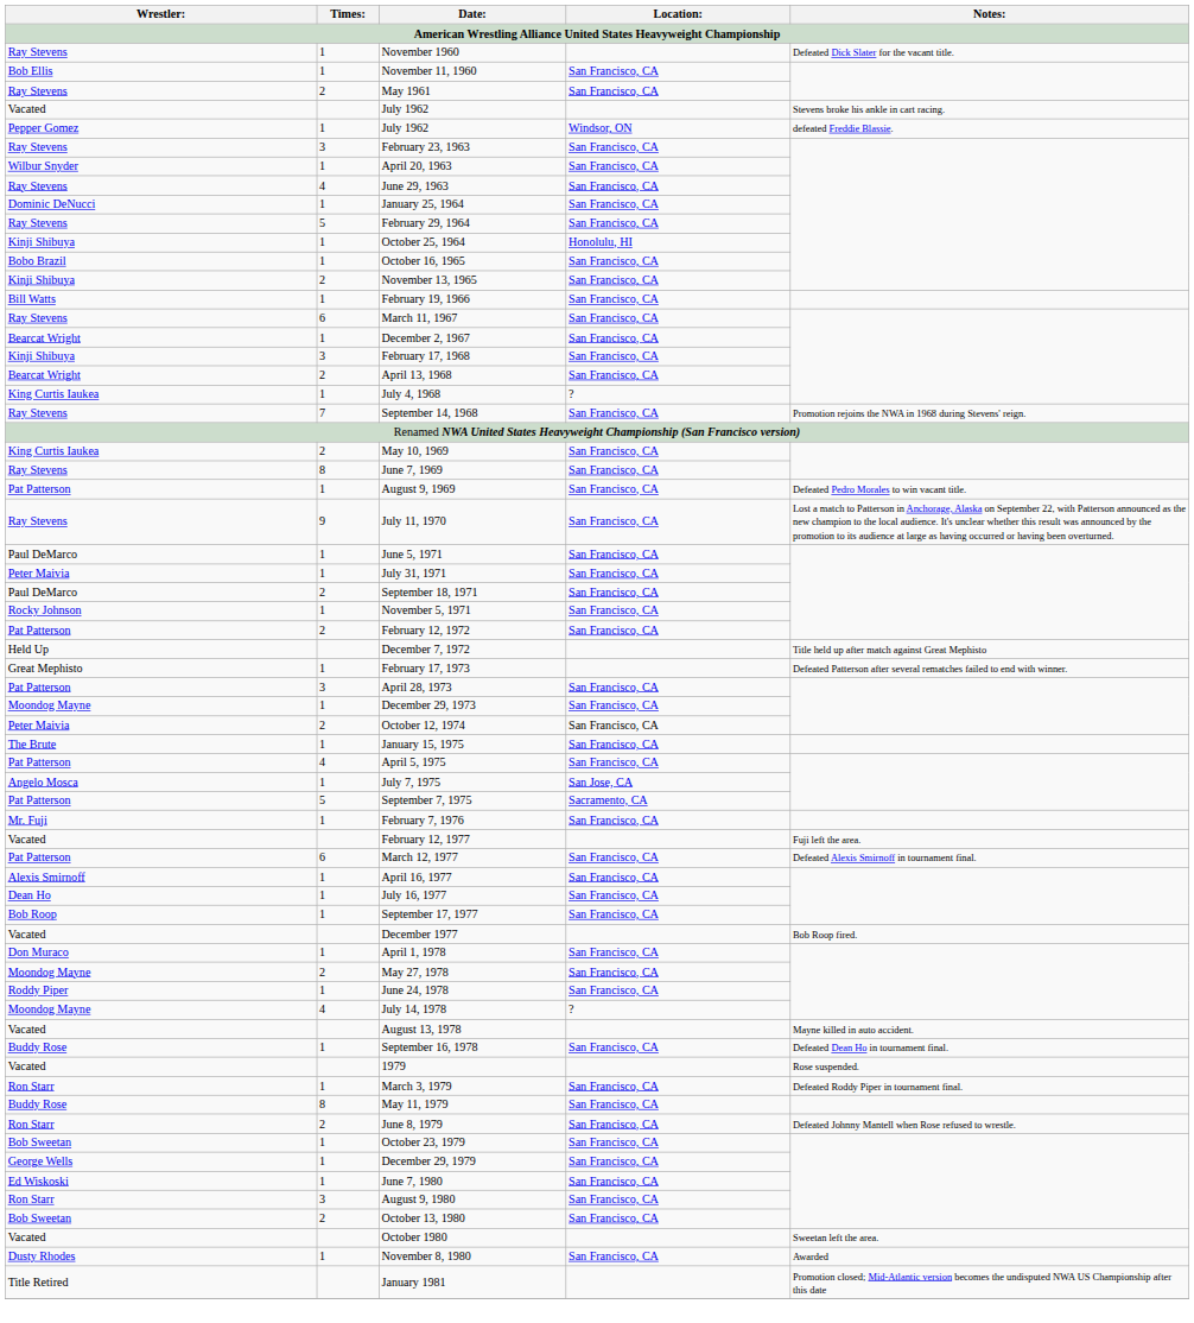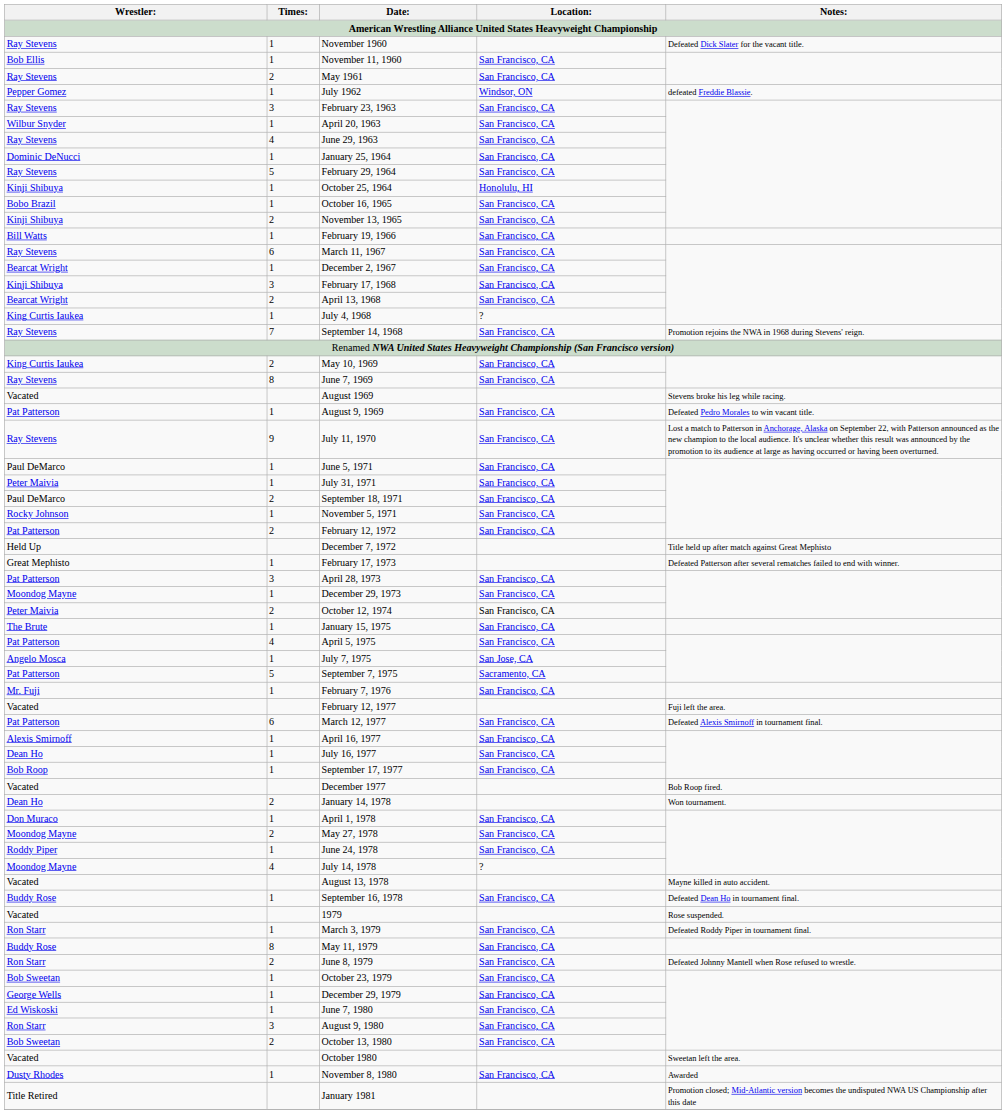 <table class="wikitable" width=100%>
 <tr>
 <th width=25%>Wrestler:</th>
 <th width=5%>Times:</th>
 <th width=15%>Date:</th>
 <th width=18%>Location:</th>
 <th width=32%>Notes:</th>
 </tr>
 <tr>
 <td colspan="5" style="background: #ccddcc; text-align:center;"><strong>American Wrestling Alliance United States Heavyweight Championship</strong></td>
 </tr>
 <tr>
 <td><a href='#'>Ray Stevens</a></td>
 <td>1</td>
 <td>November 1960</td>
 <td></td>
 <td><small>Defeated <a href='#'>Dick Slater</a> for the vacant title.</small></td>
 </tr>
 <tr>
 <td><a href='#'>Bob Ellis</a></td>
 <td>1</td>
 <td>November 11, 1960</td>
 <td><a href='#'>San Francisco, CA</a></td>
 </tr>
 <tr>
 <td><a href='#'>Ray Stevens</a></td>
 <td>2</td>
 <td>May 1961</td>
 <td><a href='#'>San Francisco, CA</a></td>
-</tr>
-<tr>
-<td>Vacated</td>
-<td></td>
-<td>July 1962</td>
-<td></td>
-<td><small>Stevens broke his ankle in cart racing.</small></td>
 </tr>
 <tr>
 <td><a href='#'>Pepper Gomez</a></td>
 <td>1</td>
 <td>July 1962</td>
 <td><a href='#'>Windsor, ON</a></td>
 <td><small>defeated <a href='#'>Freddie Blassie</a>.</small></td>
 </tr>
 <tr>
 <td><a href='#'>Ray Stevens</a></td>
 <td>3</td>
 <td>February 23, 1963</td>
 <td><a href='#'>San Francisco, CA</a></td>
 </tr>
 <tr>
 <td><a href='#'>Wilbur Snyder</a></td>
 <td>1</td>
 <td>April 20, 1963</td>
 <td><a href='#'>San Francisco, CA</a></td>
 </tr>
 <tr>
 <td><a href='#'>Ray Stevens</a></td>
 <td>4</td>
 <td>June 29, 1963</td>
 <td><a href='#'>San Francisco, CA</a></td>
 </tr>
 <tr>
 <td><a href='#'>Dominic DeNucci</a></td>
 <td>1</td>
 <td>January 25, 1964</td>
 <td><a href='#'>San Francisco, CA</a></td>
 </tr>
 <tr>
 <td><a href='#'>Ray Stevens</a></td>
 <td>5</td>
 <td>February 29, 1964</td>
 <td><a href='#'>San Francisco, CA</a></td>
 </tr>
 <tr>
 <td><a href='#'>Kinji Shibuya</a></td>
 <td>1</td>
 <td>October 25, 1964</td>
 <td><a href='#'>Honolulu, HI</a></td>
 </tr>
 <tr>
 <td><a href='#'>Bobo Brazil</a></td>
 <td>1</td>
 <td>October 16, 1965</td>
 <td><a href='#'>San Francisco, CA</a></td>
 </tr>
 <tr>
 <td><a href='#'>Kinji Shibuya</a></td>
 <td>2</td>
 <td>November 13, 1965</td>
 <td><a href='#'>San Francisco, CA</a></td>
 </tr>
 <tr>
 <td><a href='#'>Bill Watts</a></td>
 <td>1</td>
 <td>February 19, 1966</td>
 <td><a href='#'>San Francisco, CA</a></td>
 <td></td>
 </tr>
 <tr>
 <td><a href='#'>Ray Stevens</a></td>
 <td>6</td>
 <td>March 11, 1967</td>
 <td><a href='#'>San Francisco, CA</a></td>
 </tr>
 <tr>
 <td><a href='#'>Bearcat Wright</a></td>
 <td>1</td>
 <td>December 2, 1967</td>
 <td><a href='#'>San Francisco, CA</a></td>
 </tr>
 <tr>
 <td><a href='#'>Kinji Shibuya</a></td>
 <td>3</td>
 <td>February 17, 1968</td>
 <td><a href='#'>San Francisco, CA</a></td>
 </tr>
 <tr>
 <td><a href='#'>Bearcat Wright</a></td>
 <td>2</td>
 <td>April 13, 1968</td>
 <td><a href='#'>San Francisco, CA</a></td>
 </tr>
 <tr>
 <td><a href='#'>King Curtis Iaukea</a></td>
 <td>1</td>
 <td>July 4, 1968</td>
 <td>?</td>
 </tr>
 <tr>
 <td><a href='#'>Ray Stevens</a></td>
 <td>7</td>
 <td>September 14, 1968</td>
 <td><a href='#'>San Francisco, CA</a></td>
 <td><small>Promotion rejoins the NWA in 1968 during Stevens' reign.</small></td>
 </tr>
 <tr>
 <td colspan=5 style="background: #ccddcc;" align=center>Renamed <strong><em>NWA United States Heavyweight Championship (San Francisco version)</em></strong></td>
 </tr>
 <tr>
 <td><a href='#'>King Curtis Iaukea</a></td>
 <td>2</td>
 <td>May 10, 1969</td>
 <td><a href='#'>San Francisco, CA</a></td>
 </tr>
 <tr>
 <td><a href='#'>Ray Stevens</a></td>
 <td>8</td>
 <td>June 7, 1969</td>
 <td><a href='#'>San Francisco, CA</a></td>
+</tr>
+<tr>
+<td>Vacated</td>
+<td></td>
+<td>August 1969</td>
+<td></td>
+<td><small>Stevens broke his leg while racing.</small></td>
 </tr>
 <tr>
 <td><a href='#'>Pat Patterson</a></td>
 <td>1</td>
 <td>August 9, 1969</td>
 <td><a href='#'>San Francisco, CA</a></td>
 <td><small>Defeated <a href='#'>Pedro Morales</a> to win vacant title.</small></td>
 </tr>
 <tr>
 <td><a href='#'>Ray Stevens</a></td>
 <td>9</td>
 <td>July 11, 1970</td>
 <td><a href='#'>San Francisco, CA</a></td>
 <td><small>Lost a match to Patterson in <a href='#'>Anchorage, Alaska</a> on September 22, with Patterson announced as the new champion to the local audience.  It's unclear whether this result was announced by the promotion to its audience at large as having occurred or having been overturned.</small></td>
 </tr>
 <tr>
 <td>Paul DeMarco</td>
 <td>1</td>
 <td>June 5, 1971</td>
 <td><a href='#'>San Francisco, CA</a></td>
 </tr>
 <tr>
 <td><a href='#'>Peter Maivia</a></td>
 <td>1</td>
 <td>July 31, 1971</td>
 <td><a href='#'>San Francisco, CA</a></td>
 </tr>
 <tr>
 <td>Paul DeMarco</td>
 <td>2</td>
 <td>September 18, 1971</td>
 <td><a href='#'>San Francisco, CA</a></td>
 </tr>
 <tr>
 <td><a href='#'>Rocky Johnson</a></td>
 <td>1</td>
 <td>November 5, 1971</td>
 <td><a href='#'>San Francisco, CA</a></td>
 </tr>
 <tr>
 <td><a href='#'>Pat Patterson</a></td>
 <td>2</td>
 <td>February 12, 1972</td>
 <td><a href='#'>San Francisco, CA</a></td>
 </tr>
 <tr>
 <td>Held Up</td>
 <td></td>
 <td>December 7, 1972</td>
 <td></td>
 <td><small>Title held up after match against Great Mephisto</small></td>
 </tr>
 <tr>
 <td>Great Mephisto</td>
 <td>1</td>
 <td>February 17, 1973</td>
 <td></td>
 <td><small>Defeated Patterson after several rematches failed to end with winner.</small></td>
 </tr>
 <tr>
 <td><a href='#'>Pat Patterson</a></td>
 <td>3</td>
 <td>April 28, 1973</td>
 <td><a href='#'>San Francisco, CA</a></td>
 </tr>
 <tr>
 <td><a href='#'>Moondog Mayne</a></td>
 <td>1</td>
 <td>December 29, 1973</td>
 <td><a href='#'>San Francisco, CA</a></td>
 </tr>
 <tr>
 <td><a href='#'>Peter Maivia</a></td>
 <td>2</td>
 <td>October 12, 1974</td>
 <td>San Francisco, CA</td>
 </tr>
 <tr>
 <td><a href='#'>The Brute</a></td>
 <td>1</td>
 <td>January 15, 1975</td>
 <td><a href='#'>San Francisco, CA</a></td>
 <td></td>
 </tr>
 <tr>
 <td><a href='#'>Pat Patterson</a></td>
 <td>4</td>
 <td>April 5, 1975</td>
 <td><a href='#'>San Francisco, CA</a></td>
 </tr>
 <tr>
 <td><a href='#'>Angelo Mosca</a></td>
 <td>1</td>
 <td>July 7, 1975</td>
 <td><a href='#'>San Jose, CA</a></td>
 </tr>
 <tr>
 <td><a href='#'>Pat Patterson</a></td>
 <td>5</td>
 <td>September 7, 1975</td>
 <td><a href='#'>Sacramento, CA</a></td>
 </tr>
 <tr>
 <td><a href='#'>Mr. Fuji</a></td>
 <td>1</td>
 <td>February 7, 1976</td>
 <td><a href='#'>San Francisco, CA</a></td>
 <td></td>
 </tr>
 <tr>
 <td>Vacated</td>
 <td></td>
 <td>February 12, 1977</td>
 <td></td>
 <td><small>Fuji left the area.</small></td>
 </tr>
 <tr>
 <td><a href='#'>Pat Patterson</a></td>
 <td>6</td>
 <td>March 12, 1977</td>
 <td><a href='#'>San Francisco, CA</a></td>
 <td><small>Defeated <a href='#'>Alexis Smirnoff</a> in tournament final.</small></td>
 </tr>
 <tr>
 <td><a href='#'>Alexis Smirnoff</a></td>
 <td>1</td>
 <td>April 16, 1977</td>
 <td><a href='#'>San Francisco, CA</a></td>
 </tr>
 <tr>
 <td><a href='#'>Dean Ho</a></td>
 <td>1</td>
 <td>July 16, 1977</td>
 <td><a href='#'>San Francisco, CA</a></td>
 </tr>
 <tr>
 <td><a href='#'>Bob Roop</a></td>
 <td>1</td>
 <td>September 17, 1977</td>
 <td><a href='#'>San Francisco, CA</a></td>
 </tr>
 <tr>
 <td>Vacated</td>
 <td></td>
 <td>December 1977</td>
 <td></td>
 <td><small>Bob Roop fired.</small></td>
 </tr>
 <tr>
+<td><a href='#'>Dean Ho</a></td>
+<td>2</td>
+<td>January 14, 1978</td>
+<td></td>
+<td><small>Won tournament.</small></td>
+</tr>
+<tr>
 <td><a href='#'>Don Muraco</a></td>
 <td>1</td>
 <td>April 1, 1978</td>
 <td><a href='#'>San Francisco, CA</a></td>
 </tr>
 <tr>
 <td><a href='#'>Moondog Mayne</a></td>
 <td>2</td>
 <td>May 27, 1978</td>
 <td><a href='#'>San Francisco, CA</a></td>
 </tr>
 <tr>
 <td><a href='#'>Roddy Piper</a></td>
 <td>1</td>
 <td>June 24, 1978</td>
 <td><a href='#'>San Francisco, CA</a></td>
 </tr>
 <tr>
 <td><a href='#'>Moondog Mayne</a></td>
 <td>4</td>
 <td>July 14, 1978</td>
 <td>?</td>
 </tr>
 <tr>
 <td>Vacated</td>
 <td></td>
 <td>August 13, 1978</td>
 <td></td>
 <td><small>Mayne killed in auto accident.</small></td>
 </tr>
 <tr>
 <td><a href='#'>Buddy Rose</a></td>
 <td>1</td>
 <td>September 16, 1978</td>
 <td><a href='#'>San Francisco, CA</a></td>
 <td><small>Defeated <a href='#'>Dean Ho</a> in tournament final.</small></td>
 </tr>
 <tr>
 <td>Vacated</td>
 <td></td>
 <td>1979</td>
 <td></td>
 <td><small>Rose suspended.</small></td>
 </tr>
 <tr>
 <td><a href='#'>Ron Starr</a></td>
 <td>1</td>
 <td>March 3, 1979</td>
 <td><a href='#'>San Francisco, CA</a></td>
 <td><small>Defeated Roddy Piper in tournament final.</small></td>
 </tr>
 <tr>
 <td><a href='#'>Buddy Rose</a></td>
 <td>8</td>
 <td>May 11, 1979</td>
 <td><a href='#'>San Francisco, CA</a></td>
 </tr>
 <tr>
 <td><a href='#'>Ron Starr</a></td>
 <td>2</td>
 <td>June 8, 1979</td>
 <td><a href='#'>San Francisco, CA</a></td>
 <td><small>Defeated Johnny Mantell when Rose refused to wrestle.</small></td>
 </tr>
 <tr>
 <td><a href='#'>Bob Sweetan</a></td>
 <td>1</td>
 <td>October 23, 1979</td>
 <td><a href='#'>San Francisco, CA</a></td>
 </tr>
 <tr>
 <td><a href='#'>George Wells</a></td>
 <td>1</td>
 <td>December 29, 1979</td>
 <td><a href='#'>San Francisco, CA</a></td>
 </tr>
 <tr>
 <td><a href='#'>Ed Wiskoski</a></td>
 <td>1</td>
 <td>June 7, 1980</td>
 <td><a href='#'>San Francisco, CA</a></td>
 </tr>
 <tr>
 <td><a href='#'>Ron Starr</a></td>
 <td>3</td>
 <td>August 9, 1980</td>
 <td><a href='#'>San Francisco, CA</a></td>
 </tr>
 <tr>
 <td><a href='#'>Bob Sweetan</a></td>
 <td>2</td>
 <td>October 13, 1980</td>
 <td><a href='#'>San Francisco, CA</a></td>
 </tr>
 <tr>
 <td>Vacated</td>
 <td></td>
 <td>October 1980</td>
 <td></td>
 <td><small>Sweetan left the area.</small></td>
 </tr>
 <tr>
 <td><a href='#'>Dusty Rhodes</a></td>
 <td>1</td>
 <td>November 8, 1980</td>
 <td><a href='#'>San Francisco, CA</a></td>
 <td><small>Awarded</small></td>
 </tr>
 <tr>
 <td>Title Retired</td>
 <td></td>
 <td>January 1981</td>
 <td></td>
 <td><small>Promotion closed; <a href='#'>Mid-Atlantic version</a> becomes the undisputed NWA US Championship after this date</small></td>
 </tr>
 <tr>
 </tr>
 </table>
